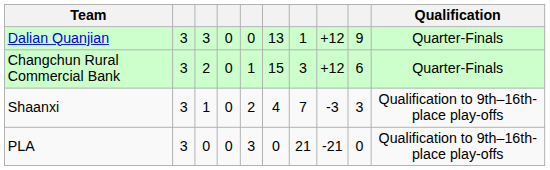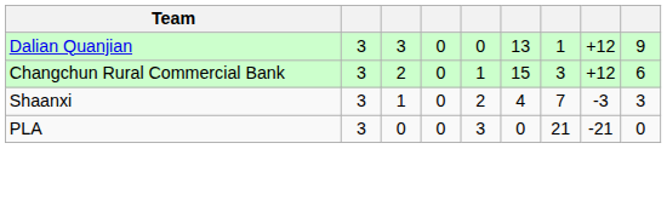 <table class="wikitable" style="text-align:center;">
 <tr>
 <th width=310>Team</th>
 <th width=30></th>
 <th width=30></th>
 <th width=30></th>
 <th width=30></th>
 <th width=30></th>
 <th width=30></th>
 <th width=30></th>
 <th width=30></th>
-<th width=310>Qualification</th>
 </tr>
 <tr bgcolor="#ccffcc">
 <td align="left"><a href='#'>Dalian Quanjian</a></td>
 <td>3</td>
 <td>3</td>
 <td>0</td>
 <td>0</td>
 <td>13</td>
 <td>1</td>
 <td>+12</td>
 <td>9</td>
-<td>Quarter-Finals</td>
 </tr>
 <tr bgcolor="#ccffcc">
 <td align="left">Changchun Rural Commercial Bank</td>
 <td>3</td>
 <td>2</td>
 <td>0</td>
 <td>1</td>
 <td>15</td>
 <td>3</td>
 <td>+12</td>
 <td>6</td>
-<td>Quarter-Finals</td>
 </tr>
 <tr bgcolor=>
 <td align="left">Shaanxi</td>
 <td>3</td>
 <td>1</td>
 <td>0</td>
 <td>2</td>
 <td>4</td>
 <td>7</td>
 <td>-3</td>
 <td>3</td>
-<td>Qualification to 9th–16th-place play-offs</td>
 </tr>
 <tr bgcolor=>
 <td align="left">PLA</td>
 <td>3</td>
 <td>0</td>
 <td>0</td>
 <td>3</td>
 <td>0</td>
 <td>21</td>
 <td>-21</td>
 <td>0</td>
-<td>Qualification to 9th–16th-place play-offs</td>
 </tr>
 </table>
